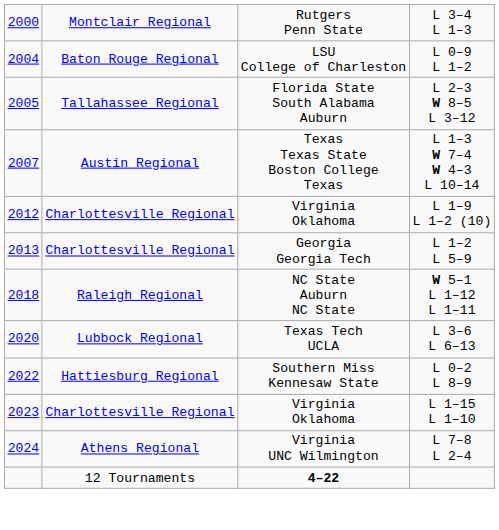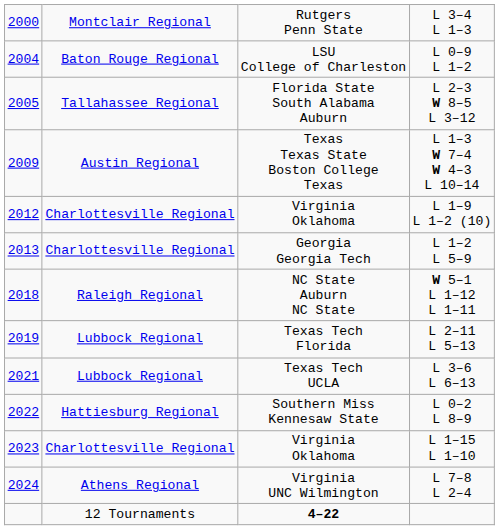 <table class="wikitable" style="text-align:center">
 <tr>
 <td><a href='#'>2000</a></td>
 <td><a href='#'>Montclair Regional</a></td>
 <td>Rutgers<br>Penn State</td>
 <td>L 3–4<br>L 1–3</td>
 </tr>
 <tr>
 <td><a href='#'>2004</a></td>
 <td><a href='#'>Baton Rouge Regional</a></td>
 <td>LSU<br>College of Charleston</td>
 <td>L 0–9<br>L 1–2</td>
 </tr>
 <tr>
 <td><a href='#'>2005</a></td>
 <td><a href='#'>Tallahassee Regional</a></td>
 <td>Florida State<br>South Alabama<br>Auburn</td>
 <td>L 2–3<br><strong>W</strong> 8–5<br>L 3–12</td>
 </tr>
 <tr>
-<td><a href='#'>2007</a></td>
+<td><a href='#'>2009</a></td>
 <td><a href='#'>Austin Regional</a></td>
 <td>Texas<br>Texas State<br>Boston College<br>Texas</td>
 <td>L 1–3<br><strong>W</strong> 7–4<br><strong>W</strong> 4–3<br>L 10–14</td>
 </tr>
 <tr>
 <td><a href='#'>2012</a></td>
 <td><a href='#'>Charlottesville Regional</a></td>
 <td>Virginia<br>Oklahoma</td>
 <td>L 1–9<br>L 1–2 (10)</td>
 </tr>
 <tr>
 <td><a href='#'>2013</a></td>
 <td><a href='#'>Charlottesville Regional</a></td>
 <td>Georgia<br>Georgia Tech</td>
 <td>L 1–2<br>L 5–9</td>
 </tr>
 <tr>
 <td><a href='#'>2018</a></td>
 <td><a href='#'>Raleigh Regional</a></td>
 <td>NC State<br>Auburn<br>NC State</td>
 <td><strong>W</strong> 5–1<br>L 1–12<br>L 1–11</td>
 </tr>
 <tr>
-<td><a href='#'>2020</a></td>
+<td><a href='#'>2019</a></td>
+<td><a href='#'>Lubbock Regional</a></td>
+<td>Texas Tech<br>Florida</td>
+<td>L 2–11<br>L 5–13</td>
+</tr>
+<tr>
+<td><a href='#'>2021</a></td>
 <td><a href='#'>Lubbock Regional</a></td>
 <td>Texas Tech<br>UCLA</td>
 <td>L 3–6<br>L 6–13</td>
 </tr>
 <tr>
 <td><a href='#'>2022</a></td>
 <td><a href='#'>Hattiesburg Regional</a></td>
 <td>Southern Miss<br>Kennesaw State</td>
 <td>L 0–2<br>L 8–9</td>
 </tr>
 <tr>
 <td><a href='#'>2023</a></td>
 <td><a href='#'>Charlottesville Regional</a></td>
 <td>Virginia<br>Oklahoma</td>
 <td>L 1–15<br>L 1–10</td>
 </tr>
 <tr>
 <td><a href='#'>2024</a></td>
 <td><a href='#'>Athens Regional</a></td>
 <td>Virginia<br>UNC Wilmington</td>
 <td>L 7–8<br>L 2–4</td>
 </tr>
 <tr>
 <td></td>
 <td>12 Tournaments</td>
 <td><strong>4–22</strong></td>
 <td><strong></strong></td>
 </tr>
 </table>
